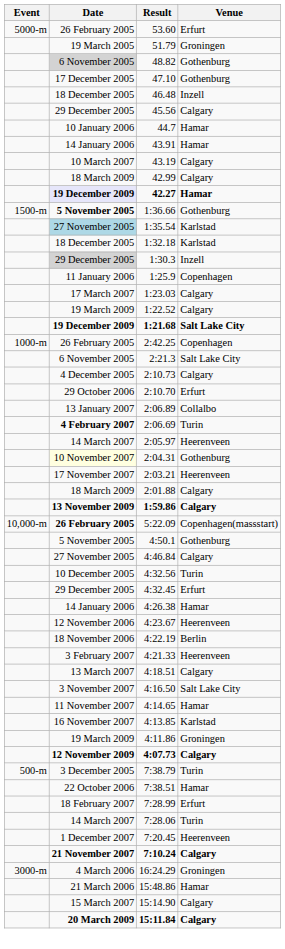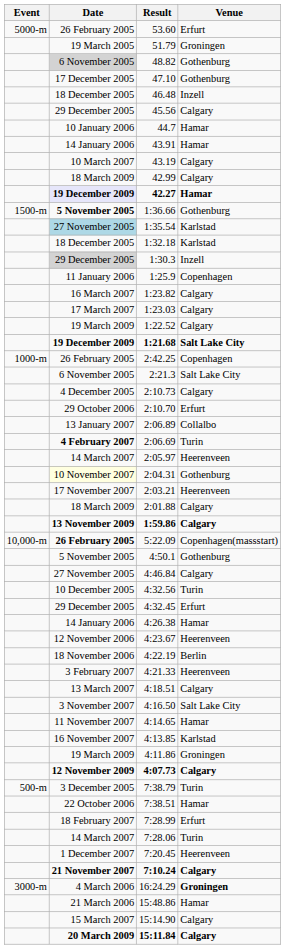 <table class="wikitable" style="text-align:right">
 <tr>
 <th>Event</th>
 <th>Date</th>
 <th>Result</th>
 <th>Venue</th>
 </tr>
 <tr>
 <td>5000-m</td>
 <td align="right">26 February 2005</td>
 <td>53.60</td>
 <td align="left">Erfurt</td>
 </tr>
 <tr>
 <td></td>
 <td align="right">19 March 2005</td>
 <td>51.79</td>
 <td align="left">Groningen</td>
 </tr>
 <tr>
 <td></td>
 <td align="right" style="background: lightgrey;">6 November 2005</td>
 <td>48.82</td>
 <td align="left">Gothenburg</td>
 </tr>
 <tr>
 <td></td>
 <td align="right">17 December 2005</td>
 <td>47.10</td>
 <td align="left">Gothenburg</td>
 </tr>
 <tr>
 <td></td>
 <td align="right">18 December 2005</td>
 <td>46.48</td>
 <td align="left">Inzell</td>
 </tr>
 <tr>
 <td></td>
 <td align="right">29 December 2005</td>
 <td>45.56</td>
 <td align="left">Calgary</td>
 </tr>
 <tr>
 <td></td>
 <td align="right">10 January 2006</td>
 <td>44.7</td>
 <td align="left">Hamar</td>
 </tr>
 <tr>
 <td></td>
 <td align="right">14 January 2006</td>
 <td>43.91</td>
 <td align="left">Hamar</td>
 </tr>
 <tr>
 <td></td>
 <td align="right">10 March 2007</td>
 <td>43.19</td>
 <td align="left">Calgary</td>
 </tr>
 <tr>
 <td></td>
 <td align="right">18 March 2009</td>
 <td>42.99</td>
 <td align="left">Calgary</td>
 </tr>
 <tr>
 <td></td>
 <td align="right" style="background: lavender;"><strong>19 December 2009</strong></td>
 <td><strong>42.27</strong></td>
 <td align="left"><strong>Hamar</strong></td>
 </tr>
 <tr>
 <td>1500-m</td>
 <td align="right"><strong>5 November 2005</strong></td>
 <td>1:36.66</td>
 <td align="left">Gothenburg</td>
 </tr>
 <tr>
 <td></td>
 <td align="right" style="background: lightblue;">27 November 2005</td>
 <td>1:35.54</td>
 <td align="left">Karlstad</td>
 </tr>
 <tr>
 <td></td>
 <td align="right">18 December 2005</td>
 <td>1:32.18</td>
 <td align="left">Karlstad</td>
 </tr>
 <tr>
 <td></td>
 <td align="right" style="background: lightgrey;">29 December 2005</td>
 <td>1:30.3</td>
 <td align="left">Inzell</td>
 </tr>
 <tr>
 <td></td>
 <td align="right">11 January 2006</td>
 <td>1:25.9</td>
 <td align="left">Copenhagen</td>
+</tr>
+<tr>
+<td></td>
+<td align="right">16 March 2007</td>
+<td>1:23.82</td>
+<td align="left">Calgary</td>
 </tr>
 <tr>
 <td></td>
 <td align="right">17 March 2007</td>
 <td>1:23.03</td>
 <td align="left">Calgary</td>
 </tr>
 <tr>
 <td></td>
 <td align="right">19 March 2009</td>
 <td>1:22.52</td>
 <td align="left">Calgary</td>
 </tr>
 <tr>
 <td></td>
 <td align="right"><strong>19 December 2009</strong></td>
 <td><strong>1:21.68</strong></td>
 <td align="left"><strong>Salt Lake City</strong></td>
 </tr>
 <tr>
 <td>1000-m</td>
 <td align="right">26 February 2005</td>
 <td>2:42.25</td>
 <td align="left">Copenhagen</td>
 </tr>
 <tr>
 <td></td>
 <td align="right">6 November 2005</td>
 <td>2:21.3</td>
 <td align="left">Salt Lake City</td>
 </tr>
 <tr>
 <td></td>
 <td align="right">4 December 2005</td>
 <td>2:10.73</td>
 <td align="left">Calgary</td>
 </tr>
 <tr>
 <td></td>
 <td align="right">29 October 2006</td>
 <td>2:10.70</td>
 <td align="left">Erfurt</td>
 </tr>
 <tr>
 <td></td>
 <td align="right">13 January 2007</td>
 <td>2:06.89</td>
 <td align="left">Collalbo</td>
 </tr>
 <tr>
 <td></td>
 <td align="right"><strong>4 February 2007</strong></td>
 <td>2:06.69</td>
 <td align="left">Turin</td>
 </tr>
 <tr>
 <td></td>
 <td align="right">14 March 2007</td>
 <td>2:05.97</td>
 <td align="left">Heerenveen</td>
 </tr>
 <tr>
 <td></td>
 <td align="right" style="background: lightyellow;">10 November 2007</td>
 <td>2:04.31</td>
 <td align="left">Gothenburg</td>
 </tr>
 <tr>
 <td></td>
 <td align="right">17 November 2007</td>
 <td>2:03.21</td>
 <td align="left">Heerenveen</td>
 </tr>
 <tr>
 <td></td>
 <td align="right">18 March 2009</td>
 <td>2:01.88</td>
 <td align="left">Calgary</td>
 </tr>
 <tr>
 <td></td>
 <td align="right"><strong>13 November 2009</strong></td>
 <td><strong>1:59.86</strong></td>
 <td align="left"><strong>Calgary</strong></td>
 </tr>
 <tr>
 <td>10,000-m</td>
 <td align="right"><strong>26 February 2005</strong></td>
 <td>5:22.09</td>
 <td align="left">Copenhagen(massstart)</td>
 </tr>
 <tr>
 <td></td>
 <td align="right">5 November 2005</td>
 <td>4:50.1</td>
 <td align="left">Gothenburg</td>
 </tr>
 <tr>
 <td></td>
 <td align="right">27 November 2005</td>
 <td>4:46.84</td>
 <td align="left">Calgary</td>
 </tr>
 <tr>
 <td></td>
 <td align="right">10 December 2005</td>
 <td>4:32.56</td>
 <td align="left">Turin</td>
 </tr>
 <tr>
 <td></td>
 <td align="right">29 December 2005</td>
 <td>4:32.45</td>
 <td align="left">Erfurt</td>
 </tr>
 <tr>
 <td></td>
 <td align="right">14 January 2006</td>
 <td>4:26.38</td>
 <td align="left">Hamar</td>
 </tr>
 <tr>
 <td></td>
 <td align="right">12 November 2006</td>
 <td>4:23.67</td>
 <td align="left">Heerenveen</td>
 </tr>
 <tr>
 <td></td>
 <td align="right">18 November 2006</td>
 <td>4:22.19</td>
 <td align="left">Berlin</td>
 </tr>
 <tr>
 <td></td>
 <td align="right">3 February 2007</td>
 <td>4:21.33</td>
 <td align="left">Heerenveen</td>
 </tr>
 <tr>
 <td></td>
 <td align="right">13 March 2007</td>
 <td>4:18.51</td>
 <td align="left">Calgary</td>
 </tr>
 <tr>
 <td></td>
 <td align="right">3 November 2007</td>
 <td>4:16.50</td>
 <td align="left">Salt Lake City</td>
 </tr>
 <tr>
 <td></td>
 <td align="right">11 November 2007</td>
 <td>4:14.65</td>
 <td align="left">Hamar</td>
 </tr>
 <tr>
 <td></td>
 <td align="right">16 November 2007</td>
 <td>4:13.85</td>
 <td align="left">Karlstad</td>
 </tr>
 <tr>
 <td></td>
 <td align="right">19 March 2009</td>
 <td>4:11.86</td>
 <td align="left">Groningen</td>
 </tr>
 <tr>
 <td></td>
 <td align="right"><strong>12 November 2009</strong></td>
 <td><strong>4:07.73</strong></td>
 <td align="left"><strong>Calgary</strong></td>
 </tr>
 <tr>
 <td>500-m</td>
 <td align="right">3 December 2005</td>
 <td>7:38.79</td>
 <td align="left">Turin</td>
 </tr>
 <tr>
 <td></td>
 <td align="right">22 October 2006</td>
 <td>7:38.51</td>
 <td align="left">Hamar</td>
 </tr>
 <tr>
 <td></td>
 <td align="right">18 February 2007</td>
 <td>7:28.99</td>
 <td align="left">Erfurt</td>
 </tr>
 <tr>
 <td></td>
 <td align="right">14 March 2007</td>
 <td>7:28.06</td>
 <td align="left">Turin</td>
 </tr>
 <tr>
 <td></td>
 <td align="right">1 December 2007</td>
 <td>7:20.45</td>
 <td align="left">Heerenveen</td>
 </tr>
 <tr>
 <td></td>
 <td align="right"><strong>21 November 2007</strong></td>
 <td><strong>7:10.24</strong></td>
 <td align="left"><strong>Calgary</strong></td>
 </tr>
 <tr>
 <td>3000-m</td>
 <td align="right">4 March 2006</td>
 <td>16:24.29</td>
-<td align="left">Groningen</td>
+<td align="left"><strong>Groningen</strong></td>
 </tr>
 <tr>
 <td></td>
 <td align="right">21 March 2006</td>
 <td>15:48.86</td>
 <td align="left">Hamar</td>
 </tr>
 <tr>
 <td></td>
 <td align="right">15 March 2007</td>
 <td>15:14.90</td>
 <td align="left">Calgary</td>
 </tr>
 <tr>
 <td></td>
 <td align="right"><strong>20 March 2009</strong></td>
 <td><strong>15:11.84</strong></td>
 <td align="left"><strong>Calgary</strong></td>
 </tr>
 </table>
